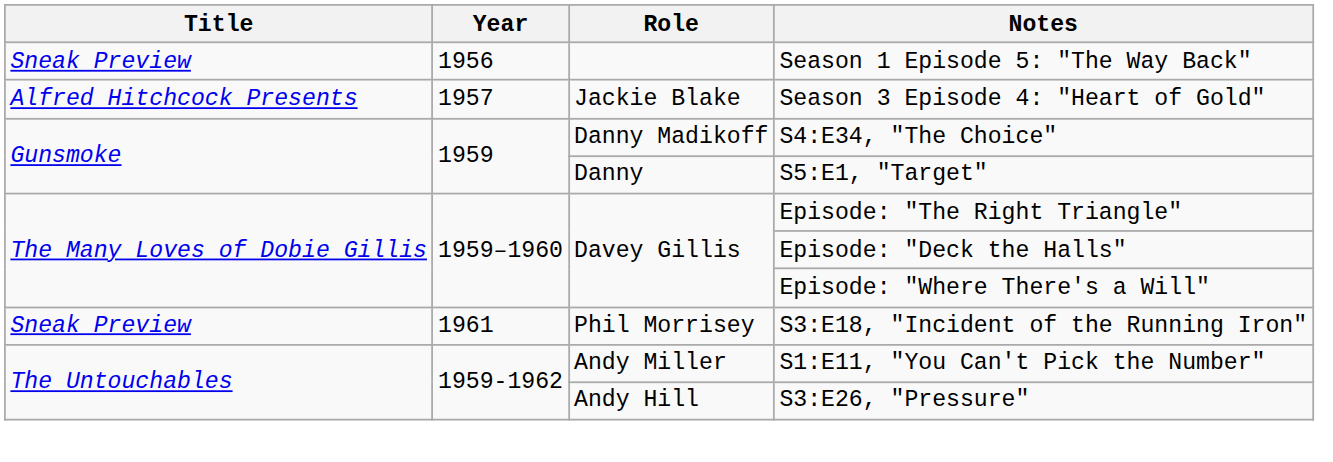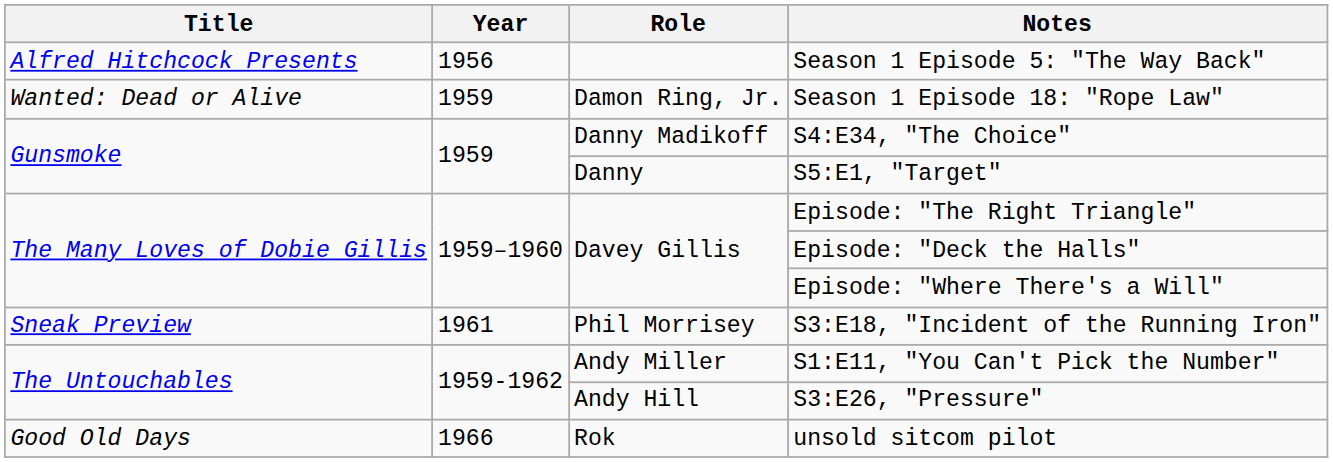 <table class="wikitable">
 <tr>
 <th>Title</th>
 <th>Year</th>
 <th>Role</th>
 <th>Notes</th>
 </tr>
 <tr>
-<td><em><a href='#'>Sneak Preview</a></em></td>
+<td><em><a href='#'>Alfred Hitchcock Presents</a></em></td>
 <td>1956</td>
 <td></td>
 <td>Season 1 Episode 5: "The Way Back"</td>
 </tr>
 <tr>
-<td><em><a href='#'>Alfred Hitchcock Presents</a></em></td>
-<td>1957</td>
-<td>Jackie Blake</td>
-<td>Season 3 Episode 4: "Heart of Gold"</td>
+<td><em>Wanted: Dead or Alive</em></td>
+<td>1959</td>
+<td>Damon Ring, Jr.</td>
+<td>Season 1 Episode 18: "Rope Law"</td>
 </tr>
 <tr>
 <td rowspan="2"><em><a href='#'>Gunsmoke</a></em></td>
 <td rowspan="2">1959</td>
 <td>Danny Madikoff</td>
 <td>S4:E34, "The Choice"</td>
 </tr>
 <tr>
 <td>Danny</td>
 <td>S5:E1, "Target"</td>
 </tr>
 <tr>
 <td rowspan="3"><em><a href='#'>The Many Loves of Dobie Gillis</a></em></td>
 <td rowspan="3">1959–1960</td>
 <td rowspan="3">Davey Gillis</td>
 <td>Episode: "The Right Triangle"</td>
 </tr>
 <tr>
 <td>Episode: "Deck the Halls"</td>
 </tr>
 <tr>
 <td>Episode: "Where There's a Will"</td>
 </tr>
 <tr>
 <td><em><a href='#'>Sneak Preview</a></em></td>
 <td>1961</td>
 <td>Phil Morrisey</td>
 <td>S3:E18, "Incident of the Running Iron"</td>
 </tr>
 <tr>
 <td rowspan="2"><em><a href='#'>The Untouchables</a></em></td>
 <td rowspan="2">1959-1962</td>
 <td>Andy Miller</td>
 <td>S1:E11, "You Can't Pick the Number"</td>
 </tr>
 <tr>
 <td>Andy Hill</td>
 <td>S3:E26, "Pressure"</td>
 </tr>
+<tr>
+<td><em>Good Old Days</em></td>
+<td>1966</td>
+<td>Rok</td>
+<td>unsold sitcom pilot</td>
+</tr>
 </table>
